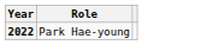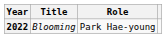 <table class="wikitable sortable plainrowheaders">
 <tr>
 <th scope="col">Year</th>
+<th scope="col">Title</th>
 <th scope="col">Role</th>
 <th scope="col" class="unsortable"></th>
 </tr>
 <tr>
 <th scope="row">2022</th>
+<td><em>Blooming</em></td>
 <td>Park Hae-young</td>
 <td></td>
 </tr>
 </table>
